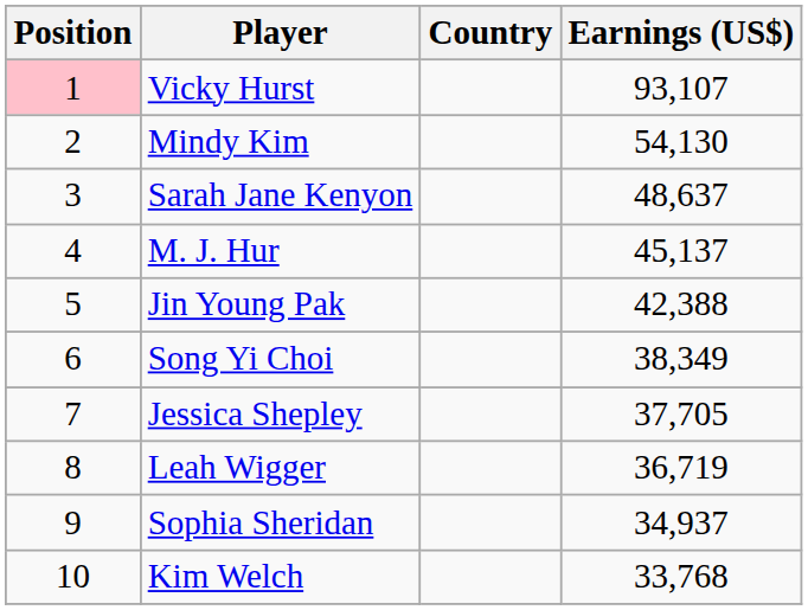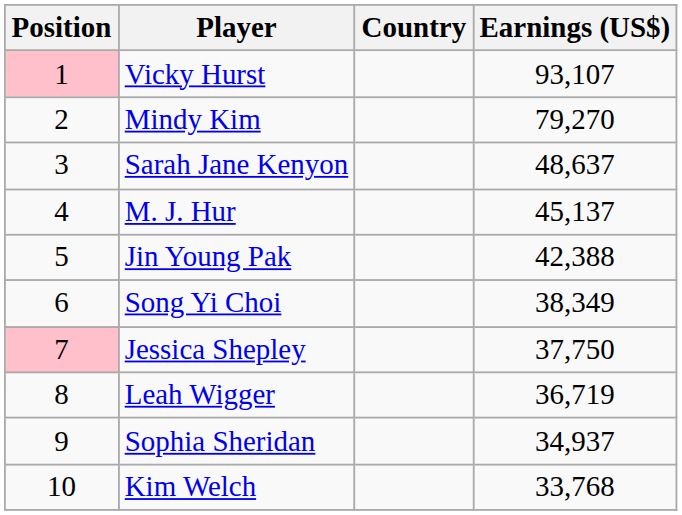 <table class="wikitable">
 <tr>
 <th>Position</th>
 <th>Player</th>
 <th>Country</th>
 <th>Earnings (US$)</th>
 </tr>
 <tr>
 <td align=center style="background: pink;">1</td>
 <td><a href='#'>Vicky Hurst</a></td>
 <td></td>
 <td align=center>93,107</td>
 </tr>
 <tr>
 <td align=center>2</td>
 <td><a href='#'>Mindy Kim</a></td>
 <td></td>
-<td align=center>54,130</td>
+<td align=center>79,270</td>
 </tr>
 <tr>
 <td align=center>3</td>
 <td><a href='#'>Sarah Jane Kenyon</a></td>
 <td></td>
 <td align=center>48,637</td>
 </tr>
 <tr>
 <td align=center>4</td>
 <td><a href='#'>M. J. Hur</a></td>
 <td></td>
 <td align=center>45,137</td>
 </tr>
 <tr>
 <td align=center>5</td>
 <td><a href='#'>Jin Young Pak</a></td>
 <td></td>
 <td align=center>42,388</td>
 </tr>
 <tr>
 <td align=center>6</td>
 <td><a href='#'>Song Yi Choi</a></td>
 <td></td>
 <td align=center>38,349</td>
 </tr>
 <tr>
-<td align=center>7</td>
+<td align=center style="background: pink;">7</td>
 <td><a href='#'>Jessica Shepley</a></td>
 <td></td>
-<td align=center>37,705</td>
+<td align=center>37,750</td>
 </tr>
 <tr>
 <td align=center>8</td>
 <td><a href='#'>Leah Wigger</a></td>
 <td></td>
 <td align=center>36,719</td>
 </tr>
 <tr>
 <td align=center>9</td>
 <td><a href='#'>Sophia Sheridan</a></td>
 <td></td>
 <td align=center>34,937</td>
 </tr>
 <tr>
 <td align=center>10</td>
 <td><a href='#'>Kim Welch</a></td>
 <td></td>
 <td align=center>33,768</td>
 </tr>
 </table>
